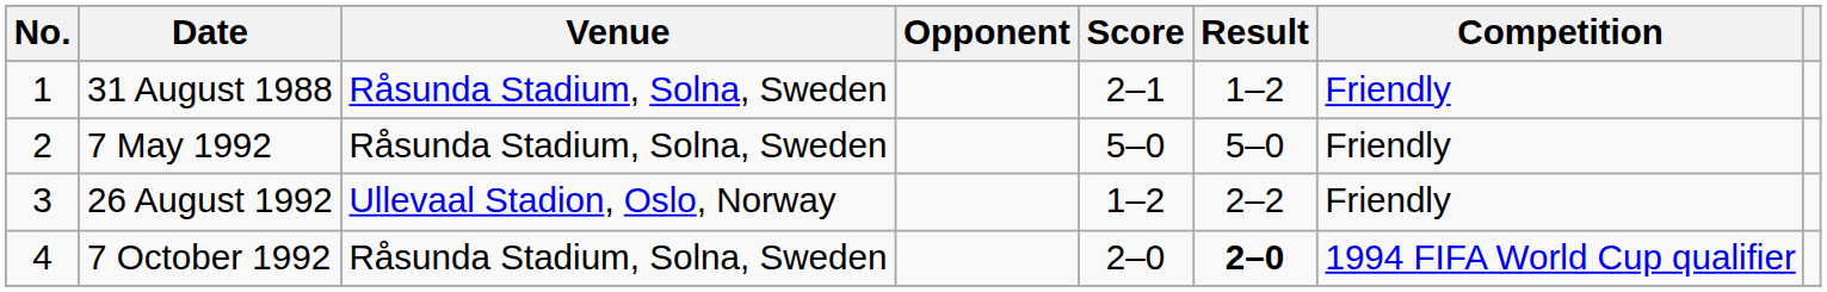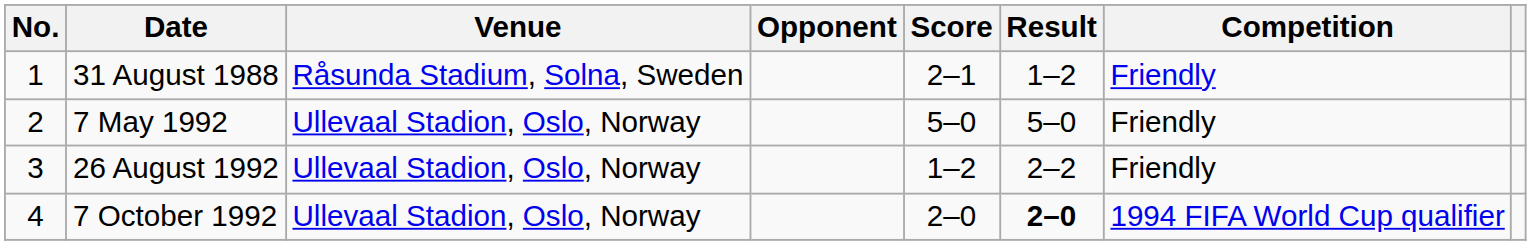 <table class="wikitable sortable">
 <tr>
 <th scope="col">No.</th>
 <th scope="col">Date</th>
 <th scope="col">Venue</th>
 <th scope="col">Opponent</th>
 <th scope="col">Score</th>
 <th scope="col">Result</th>
 <th scope="col">Competition</th>
 <th scope="col" class="unsortable"></th>
 </tr>
 <tr>
 <td align="center">1</td>
 <td>31 August 1988</td>
 <td><a href='#'>Råsunda Stadium</a>, <a href='#'>Solna</a>, Sweden</td>
 <td></td>
 <td align="center">2–1</td>
 <td align="center">1–2</td>
 <td><a href='#'>Friendly</a></td>
 <td></td>
 </tr>
 <tr>
 <td align="center">2</td>
 <td>7 May 1992</td>
-<td>Råsunda Stadium, Solna, Sweden</td>
+<td><a href='#'>Ullevaal Stadion</a>, <a href='#'>Oslo</a>, Norway</td>
 <td></td>
 <td align="center">5–0</td>
 <td align="center">5–0</td>
 <td>Friendly</td>
 <td></td>
 </tr>
 <tr>
 <td align="center">3</td>
 <td>26 August 1992</td>
 <td><a href='#'>Ullevaal Stadion</a>, <a href='#'>Oslo</a>, Norway</td>
 <td></td>
 <td align="center">1–2</td>
 <td style="text-align:center">2–2</td>
 <td>Friendly</td>
 <td></td>
 </tr>
 <tr>
 <td align="center">4</td>
 <td>7 October 1992</td>
-<td>Råsunda Stadium, Solna, Sweden</td>
+<td><a href='#'>Ullevaal Stadion</a>, <a href='#'>Oslo</a>, Norway</td>
 <td></td>
 <td align="center">2–0</td>
 <td align="center"><strong>2–0</strong></td>
 <td><a href='#'>1994 FIFA World Cup qualifier</a></td>
 <td></td>
 </tr>
 </table>
